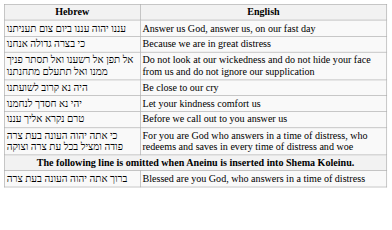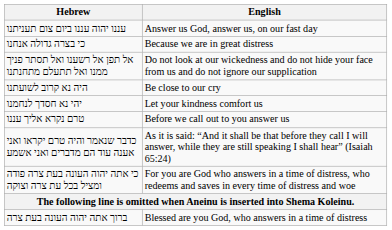 <table class="wikitable">
 <tr>
 <th>Hebrew</th>
 <th>English</th>
 </tr>
 <tr>
 <td>עננו יהוה עננו ביום צום תעניתנו</td>
 <td>Answer us God, answer us, on our fast day</td>
 </tr>
 <tr>
 <td>כי בצרה גדולה אנחנו</td>
 <td>Because we are in great distress</td>
 </tr>
 <tr>
 <td>אל תפן אל רשענו ואל תסתר פניך ממנו ואל תתעלם מתחנתנו</td>
 <td>Do not look at our wickedness and do not hide your face from us and do not ignore our supplication</td>
 </tr>
 <tr>
 <td>היה נא קרוב לשועתנו</td>
 <td>Be close to our cry</td>
 </tr>
 <tr>
 <td>יהי נא חסדך לנחמנו</td>
 <td>Let your kindness comfort us</td>
 </tr>
 <tr>
 <td>טרם נקרא אליך עננו</td>
 <td>Before we call out to you answer us</td>
 </tr>
 <tr>
+<td>כדבר שנאמר והיה טרם יקראו ואני אענה עוד הם מדברים ואני אשמע</td>
+<td>As it is said: “And it shall be that before they call I will answer, while they are still speaking I shall hear” (Isaiah 65:24)</td>
+</tr>
+<tr>
 <td>כי אתה יהוה העונה בעת צרה פודה ומציל בכל עת צרה וצוקה</td>
 <td>For you are God who answers in a time of distress, who redeems and saves in every time of distress and woe</td>
 </tr>
 <tr>
 <th colspan="2">The following line is omitted when Aneinu is inserted into Shema Koleinu.</th>
 </tr>
 <tr>
 <td>ברוך אתה יהוה העונה בעת צרה</td>
 <td>Blessed are you God, who answers in a time of distress</td>
 </tr>
 </table>
